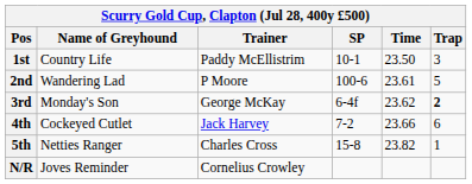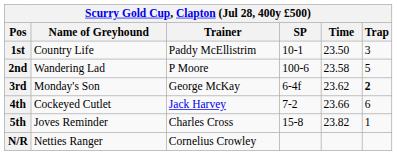 <table class="wikitable">
 <tr>
 <th colspan="6"><a href='#'>Scurry Gold Cup</a>, <a href='#'>Clapton</a> (Jul 28, 400y £500)</th>
 </tr>
 <tr>
 <th width=30>Pos</th>
 <th width=180>Name of Greyhound</th>
 <th width=150>Trainer</th>
 <th width=50>SP</th>
 <th width=50>Time</th>
 <th width=30>Trap</th>
 </tr>
 <tr>
 <th>1st</th>
 <td>Country Life</td>
 <td>Paddy McEllistrim</td>
 <td>10-1</td>
 <td>23.50</td>
 <td>3</td>
 </tr>
 <tr>
 <th>2nd</th>
 <td>Wandering Lad</td>
 <td>P Moore</td>
 <td>100-6</td>
-<td>23.61</td>
+<td>23.58</td>
 <td>5</td>
 </tr>
 <tr>
 <th>3rd</th>
 <td>Monday's Son</td>
 <td>George McKay</td>
 <td>6-4f</td>
 <td>23.62</td>
 <td><strong>2</strong></td>
 </tr>
 <tr>
 <th>4th</th>
 <td>Cockeyed Cutlet</td>
 <td><a href='#'>Jack Harvey</a></td>
 <td>7-2</td>
 <td>23.66</td>
 <td>6</td>
 </tr>
 <tr>
 <th>5th</th>
-<td>Netties Ranger</td>
+<td>Joves Reminder</td>
 <td>Charles Cross</td>
 <td>15-8</td>
 <td>23.82</td>
 <td>1</td>
 </tr>
 <tr>
 <th>N/R</th>
-<td>Joves Reminder</td>
+<td>Netties Ranger</td>
 <td>Cornelius Crowley</td>
 <td></td>
 <td></td>
 <td></td>
 </tr>
 </table>
